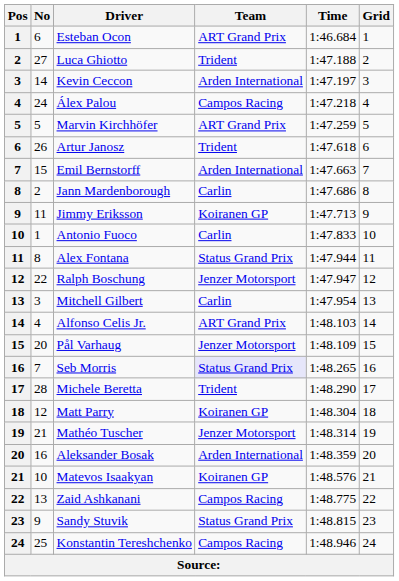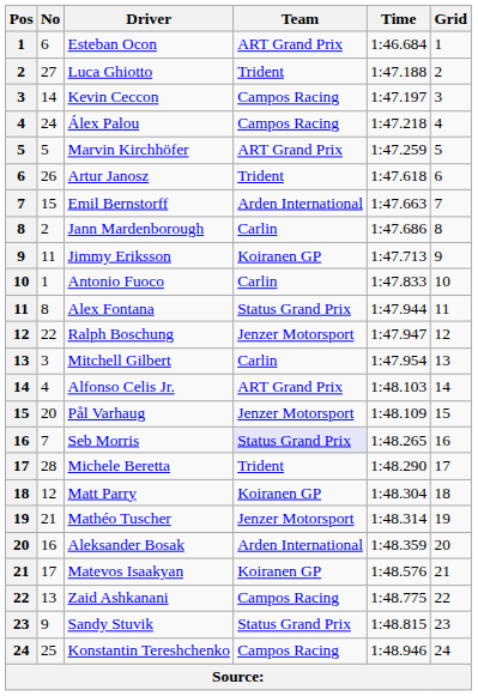 <table class="wikitable" style="font-size: 85%">
 <tr>
 <th>Pos</th>
 <th>No</th>
 <th>Driver</th>
 <th>Team</th>
 <th>Time</th>
 <th>Grid</th>
 </tr>
 <tr>
 <th>1</th>
 <td>6</td>
 <td> <a href='#'>Esteban Ocon</a></td>
 <td><a href='#'>ART Grand Prix</a></td>
 <td>1:46.684</td>
 <td>1</td>
 </tr>
 <tr>
 <th>2</th>
 <td>27</td>
 <td> <a href='#'>Luca Ghiotto</a></td>
 <td><a href='#'>Trident</a></td>
 <td>1:47.188</td>
 <td>2</td>
 </tr>
 <tr>
 <th>3</th>
 <td>14</td>
 <td> <a href='#'>Kevin Ceccon</a></td>
-<td><a href='#'>Arden International</a></td>
+<td><a href='#'>Campos Racing</a></td>
 <td>1:47.197</td>
 <td>3</td>
 </tr>
 <tr>
 <th>4</th>
 <td>24</td>
 <td> <a href='#'>Álex Palou</a></td>
 <td><a href='#'>Campos Racing</a></td>
 <td>1:47.218</td>
 <td>4</td>
 </tr>
 <tr>
 <th>5</th>
 <td>5</td>
 <td> <a href='#'>Marvin Kirchhöfer</a></td>
 <td><a href='#'>ART Grand Prix</a></td>
 <td>1:47.259</td>
 <td>5</td>
 </tr>
 <tr>
 <th>6</th>
 <td>26</td>
 <td> <a href='#'>Artur Janosz</a></td>
 <td><a href='#'>Trident</a></td>
 <td>1:47.618</td>
 <td>6</td>
 </tr>
 <tr>
 <th>7</th>
 <td>15</td>
 <td> <a href='#'>Emil Bernstorff</a></td>
 <td><a href='#'>Arden International</a></td>
 <td>1:47.663</td>
 <td>7</td>
 </tr>
 <tr>
 <th>8</th>
 <td>2</td>
 <td> <a href='#'>Jann Mardenborough</a></td>
 <td><a href='#'>Carlin</a></td>
 <td>1:47.686</td>
 <td>8</td>
 </tr>
 <tr>
 <th>9</th>
 <td>11</td>
 <td> <a href='#'>Jimmy Eriksson</a></td>
 <td><a href='#'>Koiranen GP</a></td>
 <td>1:47.713</td>
 <td>9</td>
 </tr>
 <tr>
 <th>10</th>
 <td>1</td>
 <td> <a href='#'>Antonio Fuoco</a></td>
 <td><a href='#'>Carlin</a></td>
 <td>1:47.833</td>
 <td>10</td>
 </tr>
 <tr>
 <th>11</th>
 <td>8</td>
 <td> <a href='#'>Alex Fontana</a></td>
 <td><a href='#'>Status Grand Prix</a></td>
 <td>1:47.944</td>
 <td>11</td>
 </tr>
 <tr>
 <th>12</th>
 <td>22</td>
 <td> <a href='#'>Ralph Boschung</a></td>
 <td><a href='#'>Jenzer Motorsport</a></td>
 <td>1:47.947</td>
 <td>12</td>
 </tr>
 <tr>
 <th>13</th>
 <td>3</td>
 <td> <a href='#'>Mitchell Gilbert</a></td>
 <td><a href='#'>Carlin</a></td>
 <td>1:47.954</td>
 <td>13</td>
 </tr>
 <tr>
 <th>14</th>
 <td>4</td>
 <td> <a href='#'>Alfonso Celis Jr.</a></td>
 <td><a href='#'>ART Grand Prix</a></td>
 <td>1:48.103</td>
 <td>14</td>
 </tr>
 <tr>
 <th>15</th>
 <td>20</td>
 <td> <a href='#'>Pål Varhaug</a></td>
 <td><a href='#'>Jenzer Motorsport</a></td>
 <td>1:48.109</td>
 <td>15</td>
 </tr>
 <tr>
 <th>16</th>
 <td>7</td>
 <td> <a href='#'>Seb Morris</a></td>
 <td style="background: lavender;"><a href='#'>Status Grand Prix</a></td>
 <td>1:48.265</td>
 <td>16</td>
 </tr>
 <tr>
 <th>17</th>
 <td>28</td>
 <td> <a href='#'>Michele Beretta</a></td>
 <td><a href='#'>Trident</a></td>
 <td>1:48.290</td>
 <td>17</td>
 </tr>
 <tr>
 <th>18</th>
 <td>12</td>
 <td> <a href='#'>Matt Parry</a></td>
 <td><a href='#'>Koiranen GP</a></td>
 <td>1:48.304</td>
 <td>18</td>
 </tr>
 <tr>
 <th>19</th>
 <td>21</td>
 <td> <a href='#'>Mathéo Tuscher</a></td>
 <td><a href='#'>Jenzer Motorsport</a></td>
 <td>1:48.314</td>
 <td>19</td>
 </tr>
 <tr>
 <th>20</th>
 <td>16</td>
 <td> <a href='#'>Aleksander Bosak</a></td>
 <td><a href='#'>Arden International</a></td>
 <td>1:48.359</td>
 <td>20</td>
 </tr>
 <tr>
 <th>21</th>
-<td>10</td>
+<td>17</td>
 <td> <a href='#'>Matevos Isaakyan</a></td>
 <td><a href='#'>Koiranen GP</a></td>
 <td>1:48.576</td>
 <td>21</td>
 </tr>
 <tr>
 <th>22</th>
 <td>13</td>
 <td> <a href='#'>Zaid Ashkanani</a></td>
 <td><a href='#'>Campos Racing</a></td>
 <td>1:48.775</td>
 <td>22</td>
 </tr>
 <tr>
 <th>23</th>
 <td>9</td>
 <td> <a href='#'>Sandy Stuvik</a></td>
 <td><a href='#'>Status Grand Prix</a></td>
 <td>1:48.815</td>
 <td>23</td>
 </tr>
 <tr>
 <th>24</th>
 <td>25</td>
 <td> <a href='#'>Konstantin Tereshchenko</a></td>
 <td><a href='#'>Campos Racing</a></td>
 <td>1:48.946</td>
 <td>24</td>
 </tr>
 <tr>
 <th colspan="7">Source:</th>
 </tr>
 </table>
